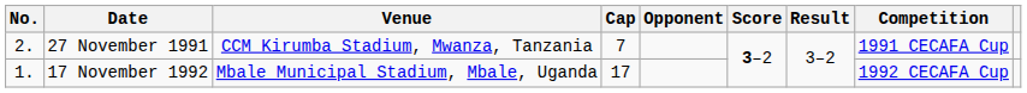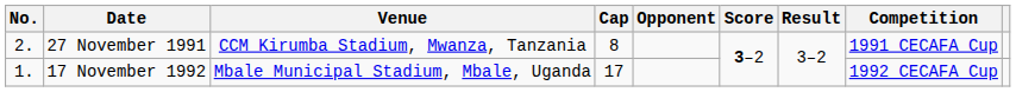 <table class="wikitable sortable" style="text-align:center;">
 <tr>
 <th scope="col">No.</th>
 <th scope="col">Date</th>
 <th scope="col">Venue</th>
 <th>Cap</th>
 <th scope="col">Opponent</th>
 <th scope="col">Score</th>
 <th scope="col">Result</th>
 <th scope="col">Competition</th>
 <th scope="col" class="unsortable"></th>
 </tr>
 <tr>
 <td>2.</td>
 <td style="text-align:left;">27 November 1991</td>
 <td><a href='#'>CCM Kirumba Stadium</a>, <a href='#'>Mwanza</a>, Tanzania</td>
-<td>7</td>
+<td>8</td>
 <td style="text-align:left;"></td>
 <td rowspan="2"><strong>3</strong>–2</td>
 <td rowspan="2">3–2</td>
 <td><a href='#'>1991 CECAFA Cup</a></td>
 <td></td>
 </tr>
 <tr>
 <td>1.</td>
 <td>17 November 1992</td>
 <td style="text-align:left;"><a href='#'>Mbale Municipal Stadium</a>, <a href='#'>Mbale</a>, Uganda</td>
 <td>17</td>
 <td></td>
 <td><a href='#'>1992 CECAFA Cup</a></td>
 <td></td>
 </tr>
 </table>
